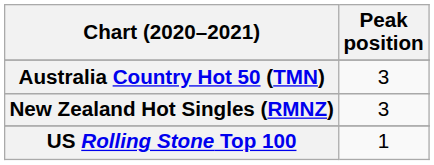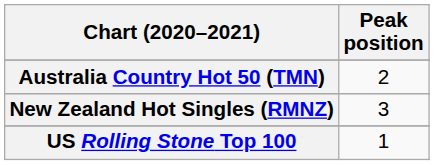 <table class="wikitable sortable plainrowheaders" style="text-align:center">
 <tr>
 <th scope="col">Chart (2020–2021)</th>
 <th scope="col">Peak<br>position</th>
 </tr>
 <tr>
 </tr>
 <tr>
 <th scope="row">Australia <a href='#'>Country Hot 50</a> (<a href='#'>TMN</a>)</th>
-<td>3</td>
+<td>2</td>
 </tr>
 <tr>
 </tr>
 <tr>
 </tr>
 <tr>
 </tr>
 <tr>
 </tr>
 <tr>
 <th scope="row">New Zealand Hot Singles (<a href='#'>RMNZ</a>)</th>
 <td>3</td>
 </tr>
 <tr>
 </tr>
 <tr>
 </tr>
 <tr>
 </tr>
 <tr>
 </tr>
 <tr>
 <th scope="row">US <a href='#'><em>Rolling Stone</em> Top 100</a></th>
 <td>1</td>
 </tr>
 </table>
